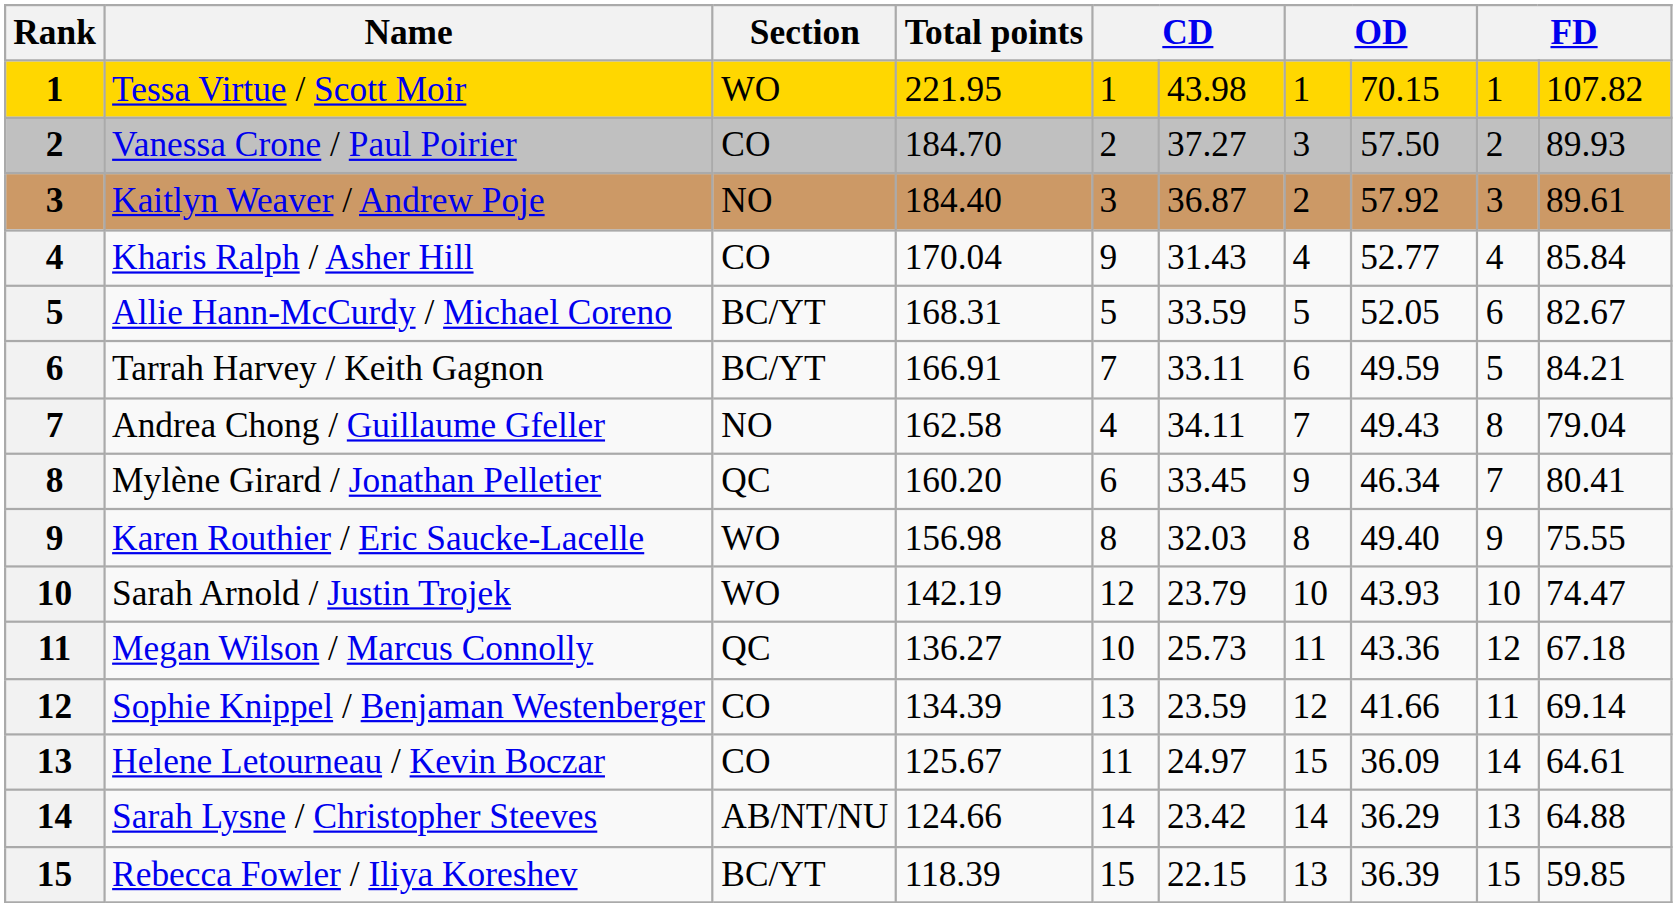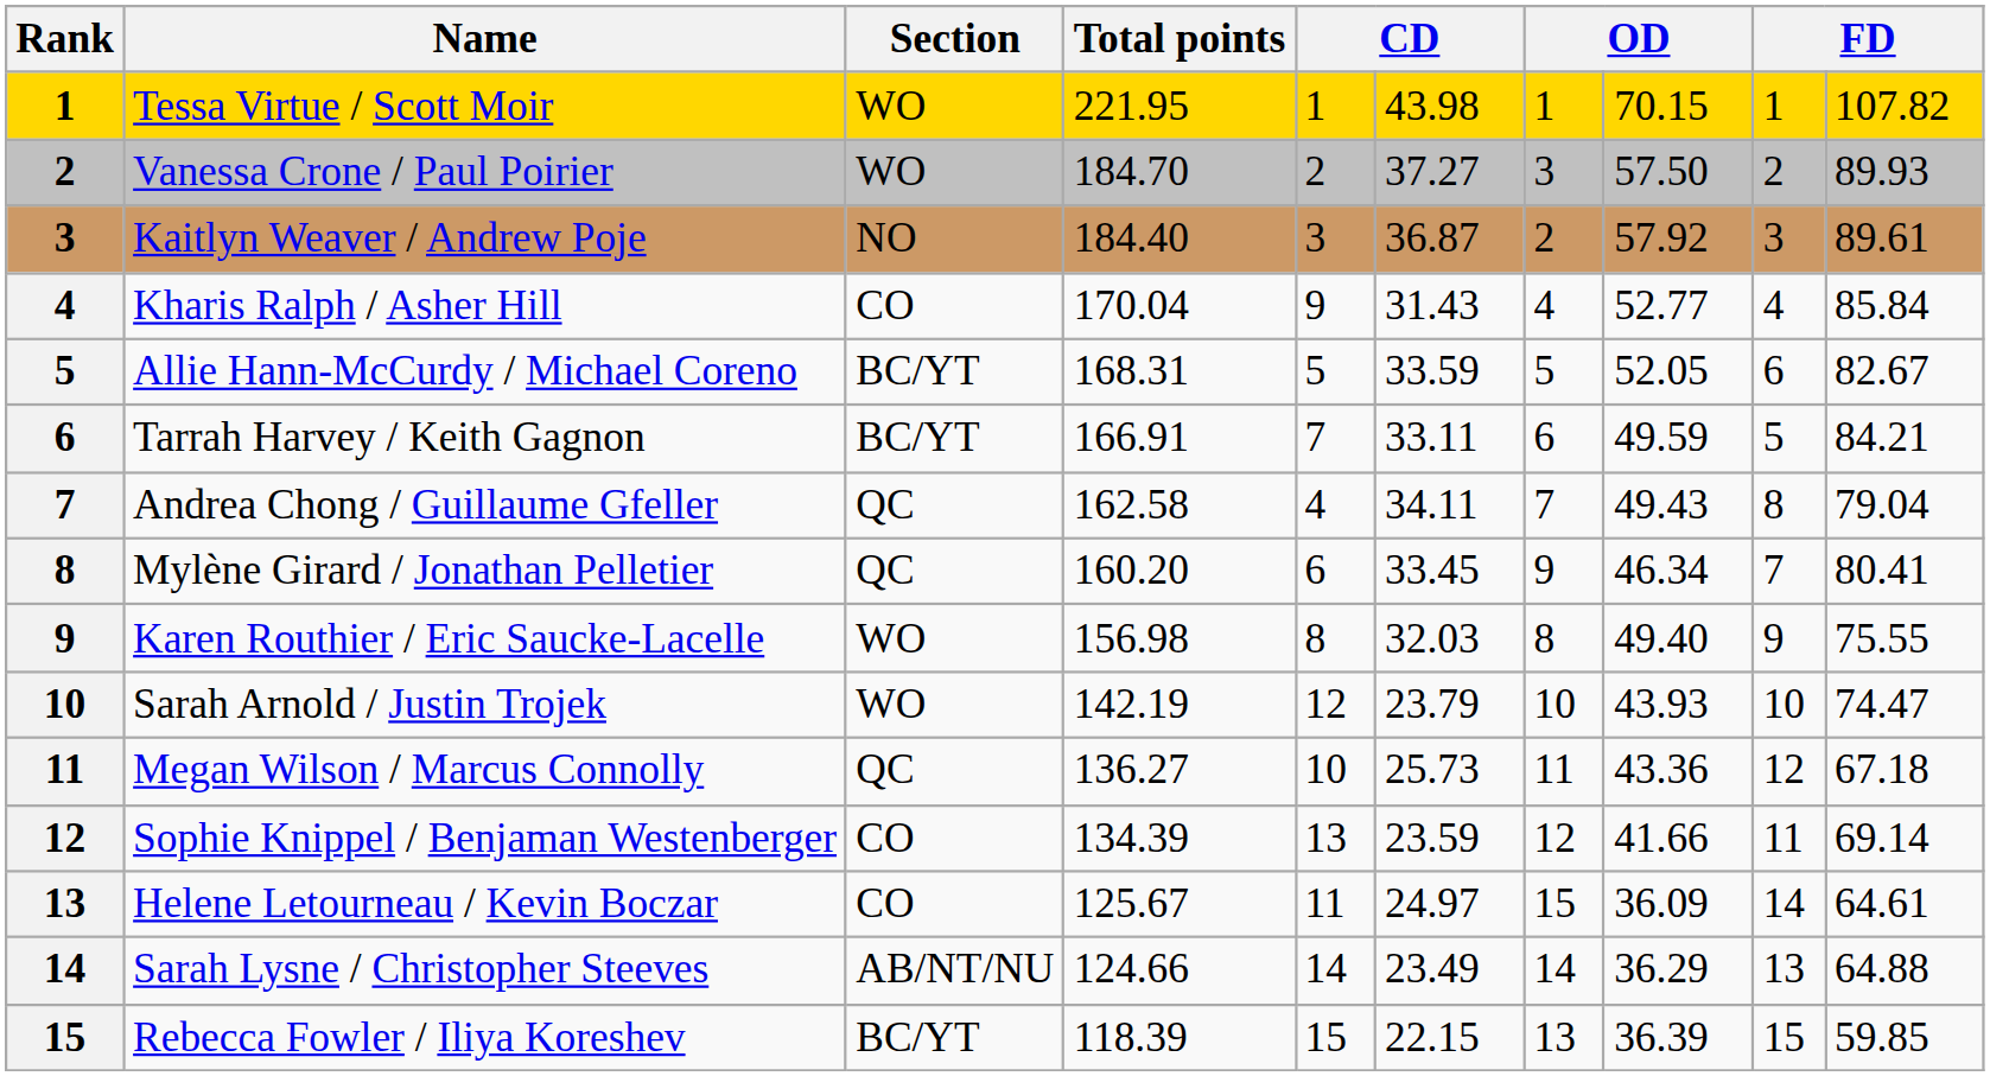 <table class="wikitable sortable">
 <tr>
 <th>Rank</th>
 <th>Name</th>
 <th>Section</th>
 <th>Total points</th>
 <th colspan="2" width="80px"><a href='#'>CD</a></th>
 <th colspan="2" width="80px"><a href='#'>OD</a></th>
 <th colspan="2" width="80px"><a href='#'>FD</a></th>
 </tr>
 <tr bgcolor="gold">
 <td align="center"><strong>1</strong></td>
 <td><a href='#'>Tessa Virtue</a> / <a href='#'>Scott Moir</a></td>
 <td>WO</td>
 <td>221.95</td>
 <td>1</td>
 <td>43.98</td>
 <td>1</td>
 <td>70.15</td>
 <td>1</td>
 <td>107.82</td>
 </tr>
 <tr bgcolor="silver">
 <td align="center"><strong>2</strong></td>
 <td><a href='#'>Vanessa Crone</a> / <a href='#'>Paul Poirier</a></td>
-<td>CO</td>
+<td>WO</td>
 <td>184.70</td>
 <td>2</td>
 <td>37.27</td>
 <td>3</td>
 <td>57.50</td>
 <td>2</td>
 <td>89.93</td>
 </tr>
 <tr bgcolor="cc9966">
 <td align="center"><strong>3</strong></td>
 <td><a href='#'>Kaitlyn Weaver</a> / <a href='#'>Andrew Poje</a></td>
 <td>NO</td>
 <td>184.40</td>
 <td>3</td>
 <td>36.87</td>
 <td>2</td>
 <td>57.92</td>
 <td>3</td>
 <td>89.61</td>
 </tr>
 <tr>
 <th>4</th>
 <td><a href='#'>Kharis Ralph</a> / <a href='#'>Asher Hill</a></td>
 <td>CO</td>
 <td>170.04</td>
 <td>9</td>
 <td>31.43</td>
 <td>4</td>
 <td>52.77</td>
 <td>4</td>
 <td>85.84</td>
 </tr>
 <tr>
 <th>5</th>
 <td><a href='#'>Allie Hann-McCurdy</a> / <a href='#'>Michael Coreno</a></td>
 <td>BC/YT</td>
 <td>168.31</td>
 <td>5</td>
 <td>33.59</td>
 <td>5</td>
 <td>52.05</td>
 <td>6</td>
 <td>82.67</td>
 </tr>
 <tr>
 <th>6</th>
 <td>Tarrah Harvey / Keith Gagnon</td>
 <td>BC/YT</td>
 <td>166.91</td>
 <td>7</td>
 <td>33.11</td>
 <td>6</td>
 <td>49.59</td>
 <td>5</td>
 <td>84.21</td>
 </tr>
 <tr>
 <th>7</th>
 <td>Andrea Chong / <a href='#'>Guillaume Gfeller</a></td>
-<td>NO</td>
+<td>QC</td>
 <td>162.58</td>
 <td>4</td>
 <td>34.11</td>
 <td>7</td>
 <td>49.43</td>
 <td>8</td>
 <td>79.04</td>
 </tr>
 <tr>
 <th>8</th>
 <td>Mylène Girard / <a href='#'>Jonathan Pelletier</a></td>
 <td>QC</td>
 <td>160.20</td>
 <td>6</td>
 <td>33.45</td>
 <td>9</td>
 <td>46.34</td>
 <td>7</td>
 <td>80.41</td>
 </tr>
 <tr>
 <th>9</th>
 <td><a href='#'>Karen Routhier</a> / <a href='#'>Eric Saucke-Lacelle</a></td>
 <td>WO</td>
 <td>156.98</td>
 <td>8</td>
 <td>32.03</td>
 <td>8</td>
 <td>49.40</td>
 <td>9</td>
 <td>75.55</td>
 </tr>
 <tr>
 <th>10</th>
 <td>Sarah Arnold / <a href='#'>Justin Trojek</a></td>
 <td>WO</td>
 <td>142.19</td>
 <td>12</td>
 <td>23.79</td>
 <td>10</td>
 <td>43.93</td>
 <td>10</td>
 <td>74.47</td>
 </tr>
 <tr>
 <th>11</th>
 <td><a href='#'>Megan Wilson</a> / <a href='#'>Marcus Connolly</a></td>
 <td>QC</td>
 <td>136.27</td>
 <td>10</td>
 <td>25.73</td>
 <td>11</td>
 <td>43.36</td>
 <td>12</td>
 <td>67.18</td>
 </tr>
 <tr>
 <th>12</th>
 <td><a href='#'>Sophie Knippel</a> / <a href='#'>Benjaman Westenberger</a></td>
 <td>CO</td>
 <td>134.39</td>
 <td>13</td>
 <td>23.59</td>
 <td>12</td>
 <td>41.66</td>
 <td>11</td>
 <td>69.14</td>
 </tr>
 <tr>
 <th>13</th>
 <td><a href='#'>Helene Letourneau</a> / <a href='#'>Kevin Boczar</a></td>
 <td>CO</td>
 <td>125.67</td>
 <td>11</td>
 <td>24.97</td>
 <td>15</td>
 <td>36.09</td>
 <td>14</td>
 <td>64.61</td>
 </tr>
 <tr>
 <th>14</th>
 <td><a href='#'>Sarah Lysne</a> / <a href='#'>Christopher Steeves</a></td>
 <td>AB/NT/NU</td>
 <td>124.66</td>
 <td>14</td>
-<td>23.42</td>
+<td>23.49</td>
 <td>14</td>
 <td>36.29</td>
 <td>13</td>
 <td>64.88</td>
 </tr>
 <tr>
 <th>15</th>
 <td><a href='#'>Rebecca Fowler</a> / <a href='#'>Iliya Koreshev</a></td>
 <td>BC/YT</td>
 <td>118.39</td>
 <td>15</td>
 <td>22.15</td>
 <td>13</td>
 <td>36.39</td>
 <td>15</td>
 <td>59.85</td>
 </tr>
 </table>
